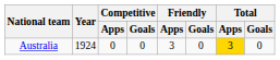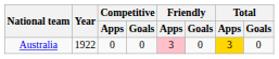 <table class="wikitable" style="text-align:center">
 <tr>
 <th rowspan="2">National team</th>
 <th rowspan="2">Year</th>
 <th colspan="2">Competitive</th>
 <th colspan="2">Friendly</th>
 <th colspan="2">Total</th>
 </tr>
 <tr>
 <th>Apps</th>
 <th>Goals</th>
 <th>Apps</th>
 <th>Goals</th>
 <th>Apps</th>
 <th>Goals</th>
 </tr>
 <tr>
 <td rowspan="2"><a href='#'>Australia</a></td>
-<td>1924</td>
+<td>1922</td>
 <td>0</td>
 <td>0</td>
-<td>3</td>
+<td style="background: pink;">3</td>
 <td>0</td>
 <td style="background: gold;">3</td>
 <td>0</td>
 </tr>
 </table>
